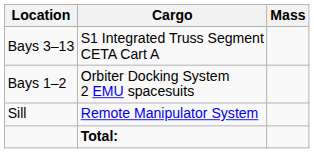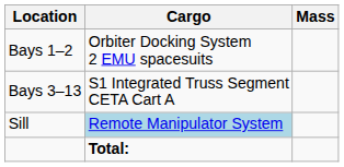 <table class="wikitable">
 <tr>
 <th>Location</th>
 <th>Cargo</th>
 <th>Mass</th>
 </tr>
 <tr>
+<td>Bays 1–2</td>
+<td>Orbiter Docking System <br> 2 <a href='#'>EMU</a> spacesuits</td>
+<td> <br> </td>
+</tr>
+<tr>
 <td>Bays 3–13</td>
 <td>S1 Integrated Truss Segment <br> CETA Cart A</td>
 <td> <br> </td>
 </tr>
 <tr>
-<td>Bays 1–2</td>
-<td>Orbiter Docking System <br> 2 <a href='#'>EMU</a> spacesuits</td>
-<td> <br> </td>
-</tr>
-<tr>
 <td>Sill</td>
-<td><a href='#'>Remote Manipulator System</a></td>
+<td style="background: lightblue;"><a href='#'>Remote Manipulator System</a></td>
 <td></td>
 </tr>
 <tr>
 <td></td>
 <td><strong>Total:</strong></td>
 <td><strong></strong></td>
 </tr>
 </table>
